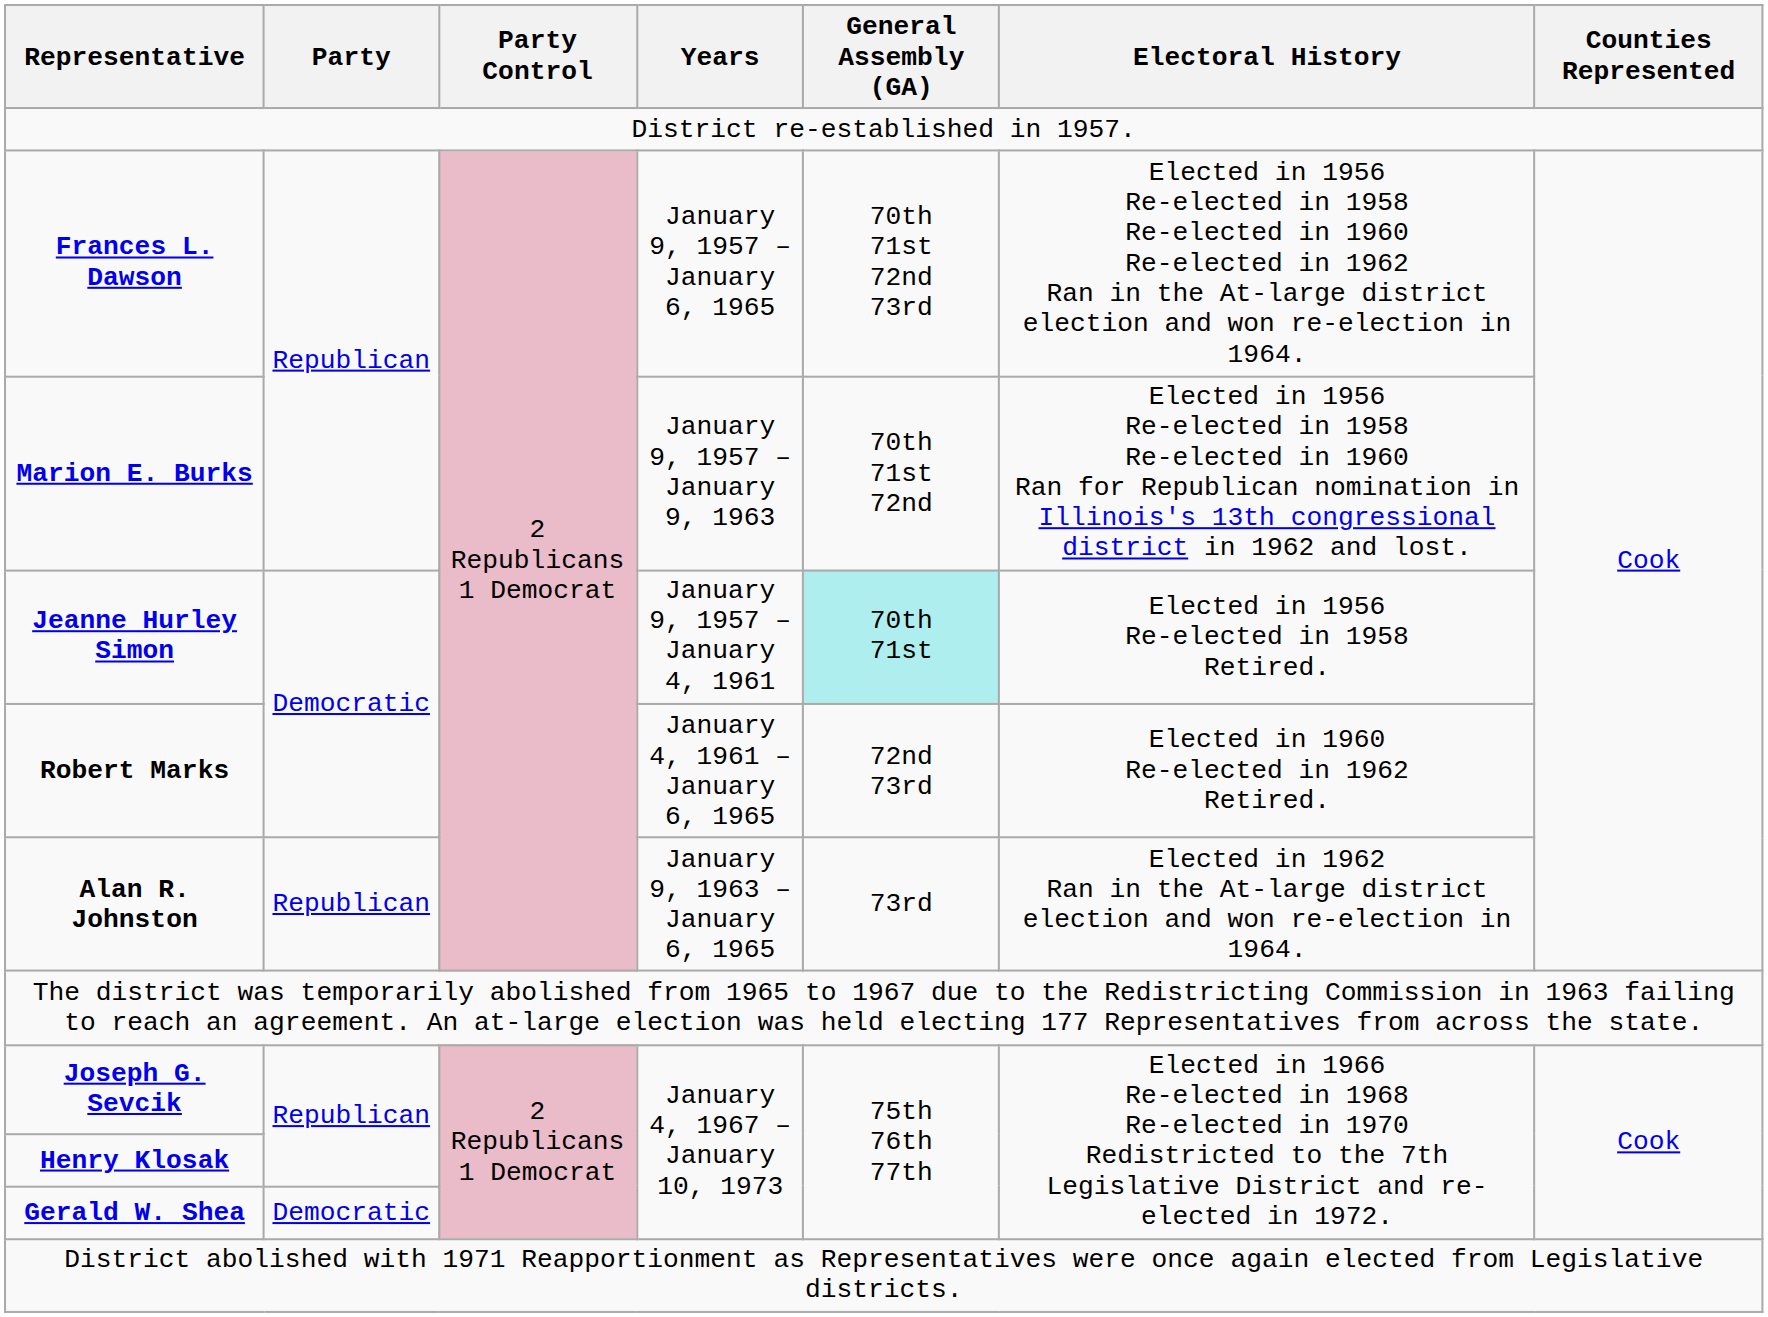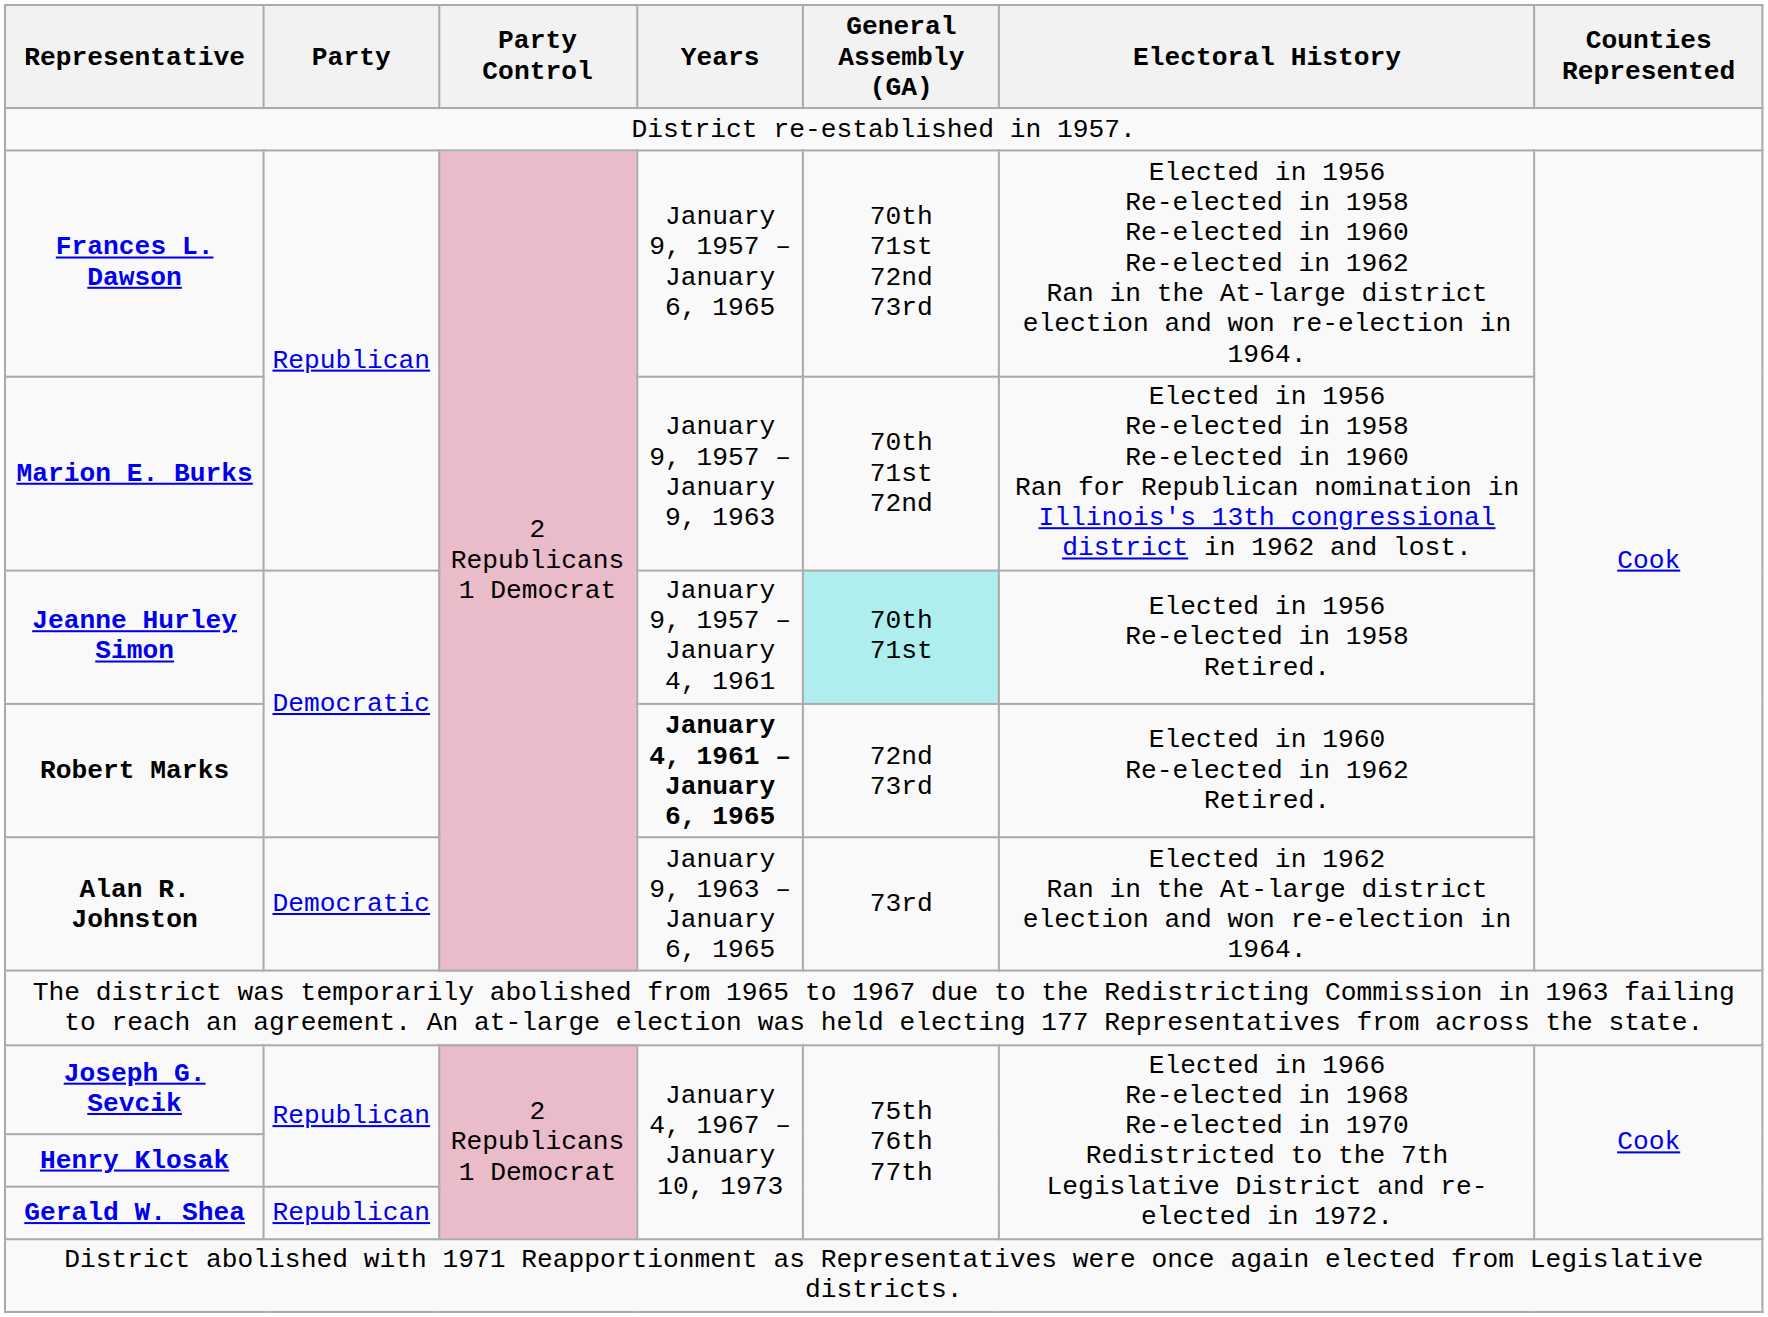 <table class="wikitable" style="text-align:center">
 <tr>
 <th>Representative</th>
 <th>Party</th>
 <th>Party Control</th>
 <th>Years</th>
 <th>General Assembly (GA)</th>
 <th>Electoral History</th>
 <th>Counties Represented</th>
 </tr>
 <tr>
 <td colspan=7>District re-established in 1957.</td>
 </tr>
 <tr>
 <td><strong><a href='#'>Frances L. Dawson</a></strong></td>
 <td rowspan=2 ><a href='#'>Republican</a></td>
 <td rowspan=5 /bgcolor=#eabbc8>2 Republicans<br>1 Democrat</td>
 <td>January 9, 1957 –<br>January 6, 1965</td>
 <td>70th<br>71st<br>72nd<br>73rd</td>
 <td>Elected in 1956<br>Re-elected in 1958<br>Re-elected in 1960<br>Re-elected in 1962<br>Ran in the At-large district election and won re-election in 1964.</td>
 <td rowspan=5><a href='#'>Cook</a></td>
 </tr>
 <tr>
 <td><strong><a href='#'>Marion E. Burks</a></strong></td>
 <td>January 9, 1957 –<br>January 9, 1963</td>
 <td>70th<br>71st<br>72nd</td>
 <td>Elected in 1956<br>Re-elected in 1958<br>Re-elected in 1960<br>Ran for Republican nomination in <a href='#'>Illinois's 13th congressional district</a> in 1962 and lost.</td>
 </tr>
 <tr>
 <td><strong><a href='#'>Jeanne Hurley Simon</a></strong></td>
 <td rowspan=2 ><a href='#'>Democratic</a></td>
 <td>January 9, 1957 –<br>January 4, 1961</td>
 <td style="background: paleturquoise;">70th<br>71st</td>
 <td>Elected in 1956<br>Re-elected in 1958<br>Retired.</td>
 </tr>
 <tr>
 <td><strong>Robert Marks</strong></td>
-<td>January 4, 1961 –<br>January 6, 1965</td>
+<td><strong>January 4, 1961 –<br>January 6, 1965</strong></td>
 <td>72nd<br>73rd</td>
 <td>Elected in 1960<br>Re-elected in 1962<br>Retired.</td>
 </tr>
 <tr>
 <td><strong>Alan R. Johnston</strong></td>
-<td><a href='#'>Republican</a></td>
+<td><a href='#'>Democratic</a></td>
 <td>January 9, 1963 –<br>January 6, 1965</td>
 <td>73rd</td>
 <td>Elected in 1962<br>Ran in the At-large district election and won re-election in 1964.</td>
 </tr>
 <tr>
 <td colspan=7>The district was temporarily abolished from 1965 to 1967 due to the Redistricting Commission in 1963 failing to reach an agreement. An at-large election was held electing 177 Representatives from across the state.</td>
 </tr>
 <tr>
 <td><strong><a href='#'>Joseph G. Sevcik</a></strong></td>
 <td rowspan=2 ><a href='#'>Republican</a></td>
 <td rowspan=3 /bgcolor=#eabbc8>2 Republicans<br>1 Democrat</td>
 <td rowspan=3>January 4, 1967 –<br>January 10, 1973</td>
 <td rowspan=3>75th<br>76th<br>77th</td>
 <td rowspan=3>Elected in 1966<br>Re-elected in 1968<br>Re-elected in 1970<br>Redistricted to the 7th Legislative District and re-elected in 1972.</td>
 <td rowspan=3><a href='#'>Cook</a></td>
 </tr>
 <tr>
 <td><strong><a href='#'>Henry Klosak</a></strong></td>
 </tr>
 <tr>
 <td><strong><a href='#'>Gerald W. Shea</a></strong></td>
-<td><a href='#'>Democratic</a></td>
+<td><a href='#'>Republican</a></td>
 </tr>
 <tr>
 <td colspan=7>District abolished with 1971 Reapportionment as Representatives were once again elected from Legislative districts.</td>
 </tr>
 </table>
